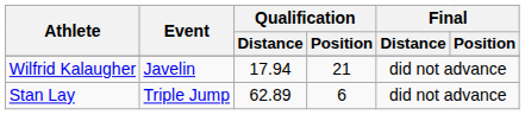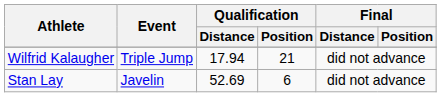 <table class=wikitable style="font-size:90%">
 <tr>
 <th rowspan=2>Athlete</th>
 <th rowspan=2>Event</th>
 <th colspan=2>Qualification</th>
 <th colspan=2>Final</th>
 </tr>
 <tr style="font-size:95%">
 <th>Distance</th>
 <th>Position</th>
 <th>Distance</th>
 <th>Position</th>
 </tr>
 <tr align=center>
 </tr>
 <tr align=center>
 <td align=left><a href='#'>Wilfrid Kalaugher</a></td>
-<td align=left><a href='#'>Javelin</a></td>
+<td align=left><a href='#'>Triple Jump</a></td>
 <td>17.94</td>
 <td>21</td>
 <td colspan=2>did not advance</td>
 </tr>
 <tr align=center>
 <td align=left><a href='#'>Stan Lay</a></td>
-<td align=left><a href='#'>Triple Jump</a></td>
-<td>62.89</td>
+<td align=left><a href='#'>Javelin</a></td>
+<td>52.69</td>
 <td>6</td>
 <td colspan=2>did not advance</td>
 </tr>
 </table>
